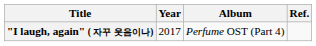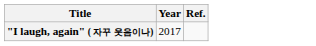 <table class="wikitable plainrowheaders" style="text-align:center;">
 <tr>
 <th scope="col">Title</th>
 <th scope="col">Year</th>
-<th scope="col">Album</th>
 <th scope="col">Ref.</th>
 </tr>
 <tr>
 <th scope="row">"I laugh, again" <small>( 자꾸 웃음이나)</small></th>
 <td>2017</td>
-<td><em>Perfume</em> OST (Part 4)</td>
 <td></td>
 </tr>
 </table>
